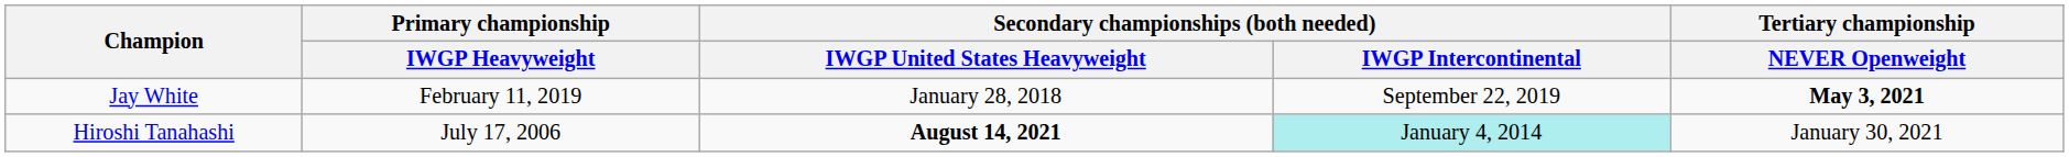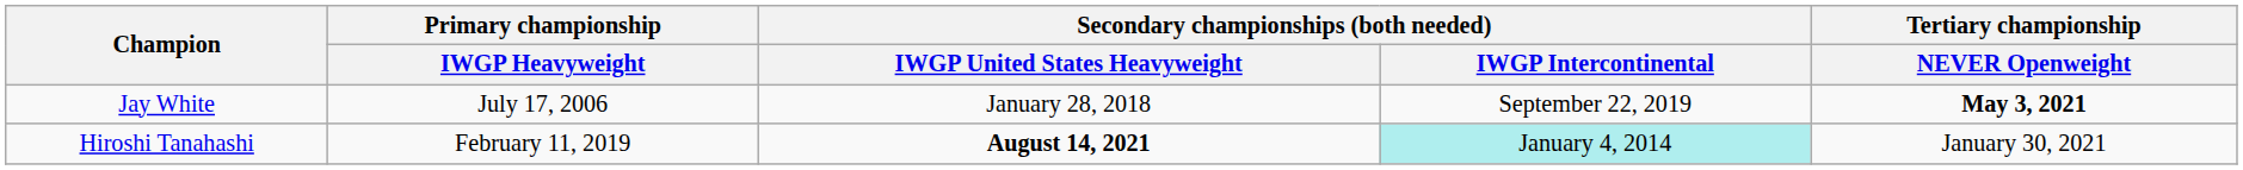 <table class="wikitable" style="font-size:85%; text-align:center; width:100%;">
 <tr>
 <th rowspan=2>Champion</th>
 <th>Primary championship</th>
 <th colspan=2>Secondary championships (both needed)</th>
 <th>Tertiary championship</th>
 </tr>
 <tr>
 <th><a href='#'>IWGP Heavyweight</a></th>
 <th><a href='#'>IWGP United States Heavyweight</a></th>
 <th><a href='#'>IWGP Intercontinental</a></th>
 <th><a href='#'>NEVER Openweight</a></th>
 </tr>
 <tr>
 <td><a href='#'>Jay White</a></td>
-<td>February 11, 2019</td>
+<td>July 17, 2006</td>
 <td>January 28, 2018</td>
 <td>September 22, 2019</td>
 <td><strong>May 3, 2021</strong></td>
 </tr>
 <tr>
 <td><a href='#'>Hiroshi Tanahashi</a></td>
-<td>July 17, 2006</td>
+<td>February 11, 2019</td>
 <td><strong>August 14, 2021</strong></td>
 <td style="background: paleturquoise;">January 4, 2014</td>
 <td>January 30, 2021</td>
 </tr>
 </table>
